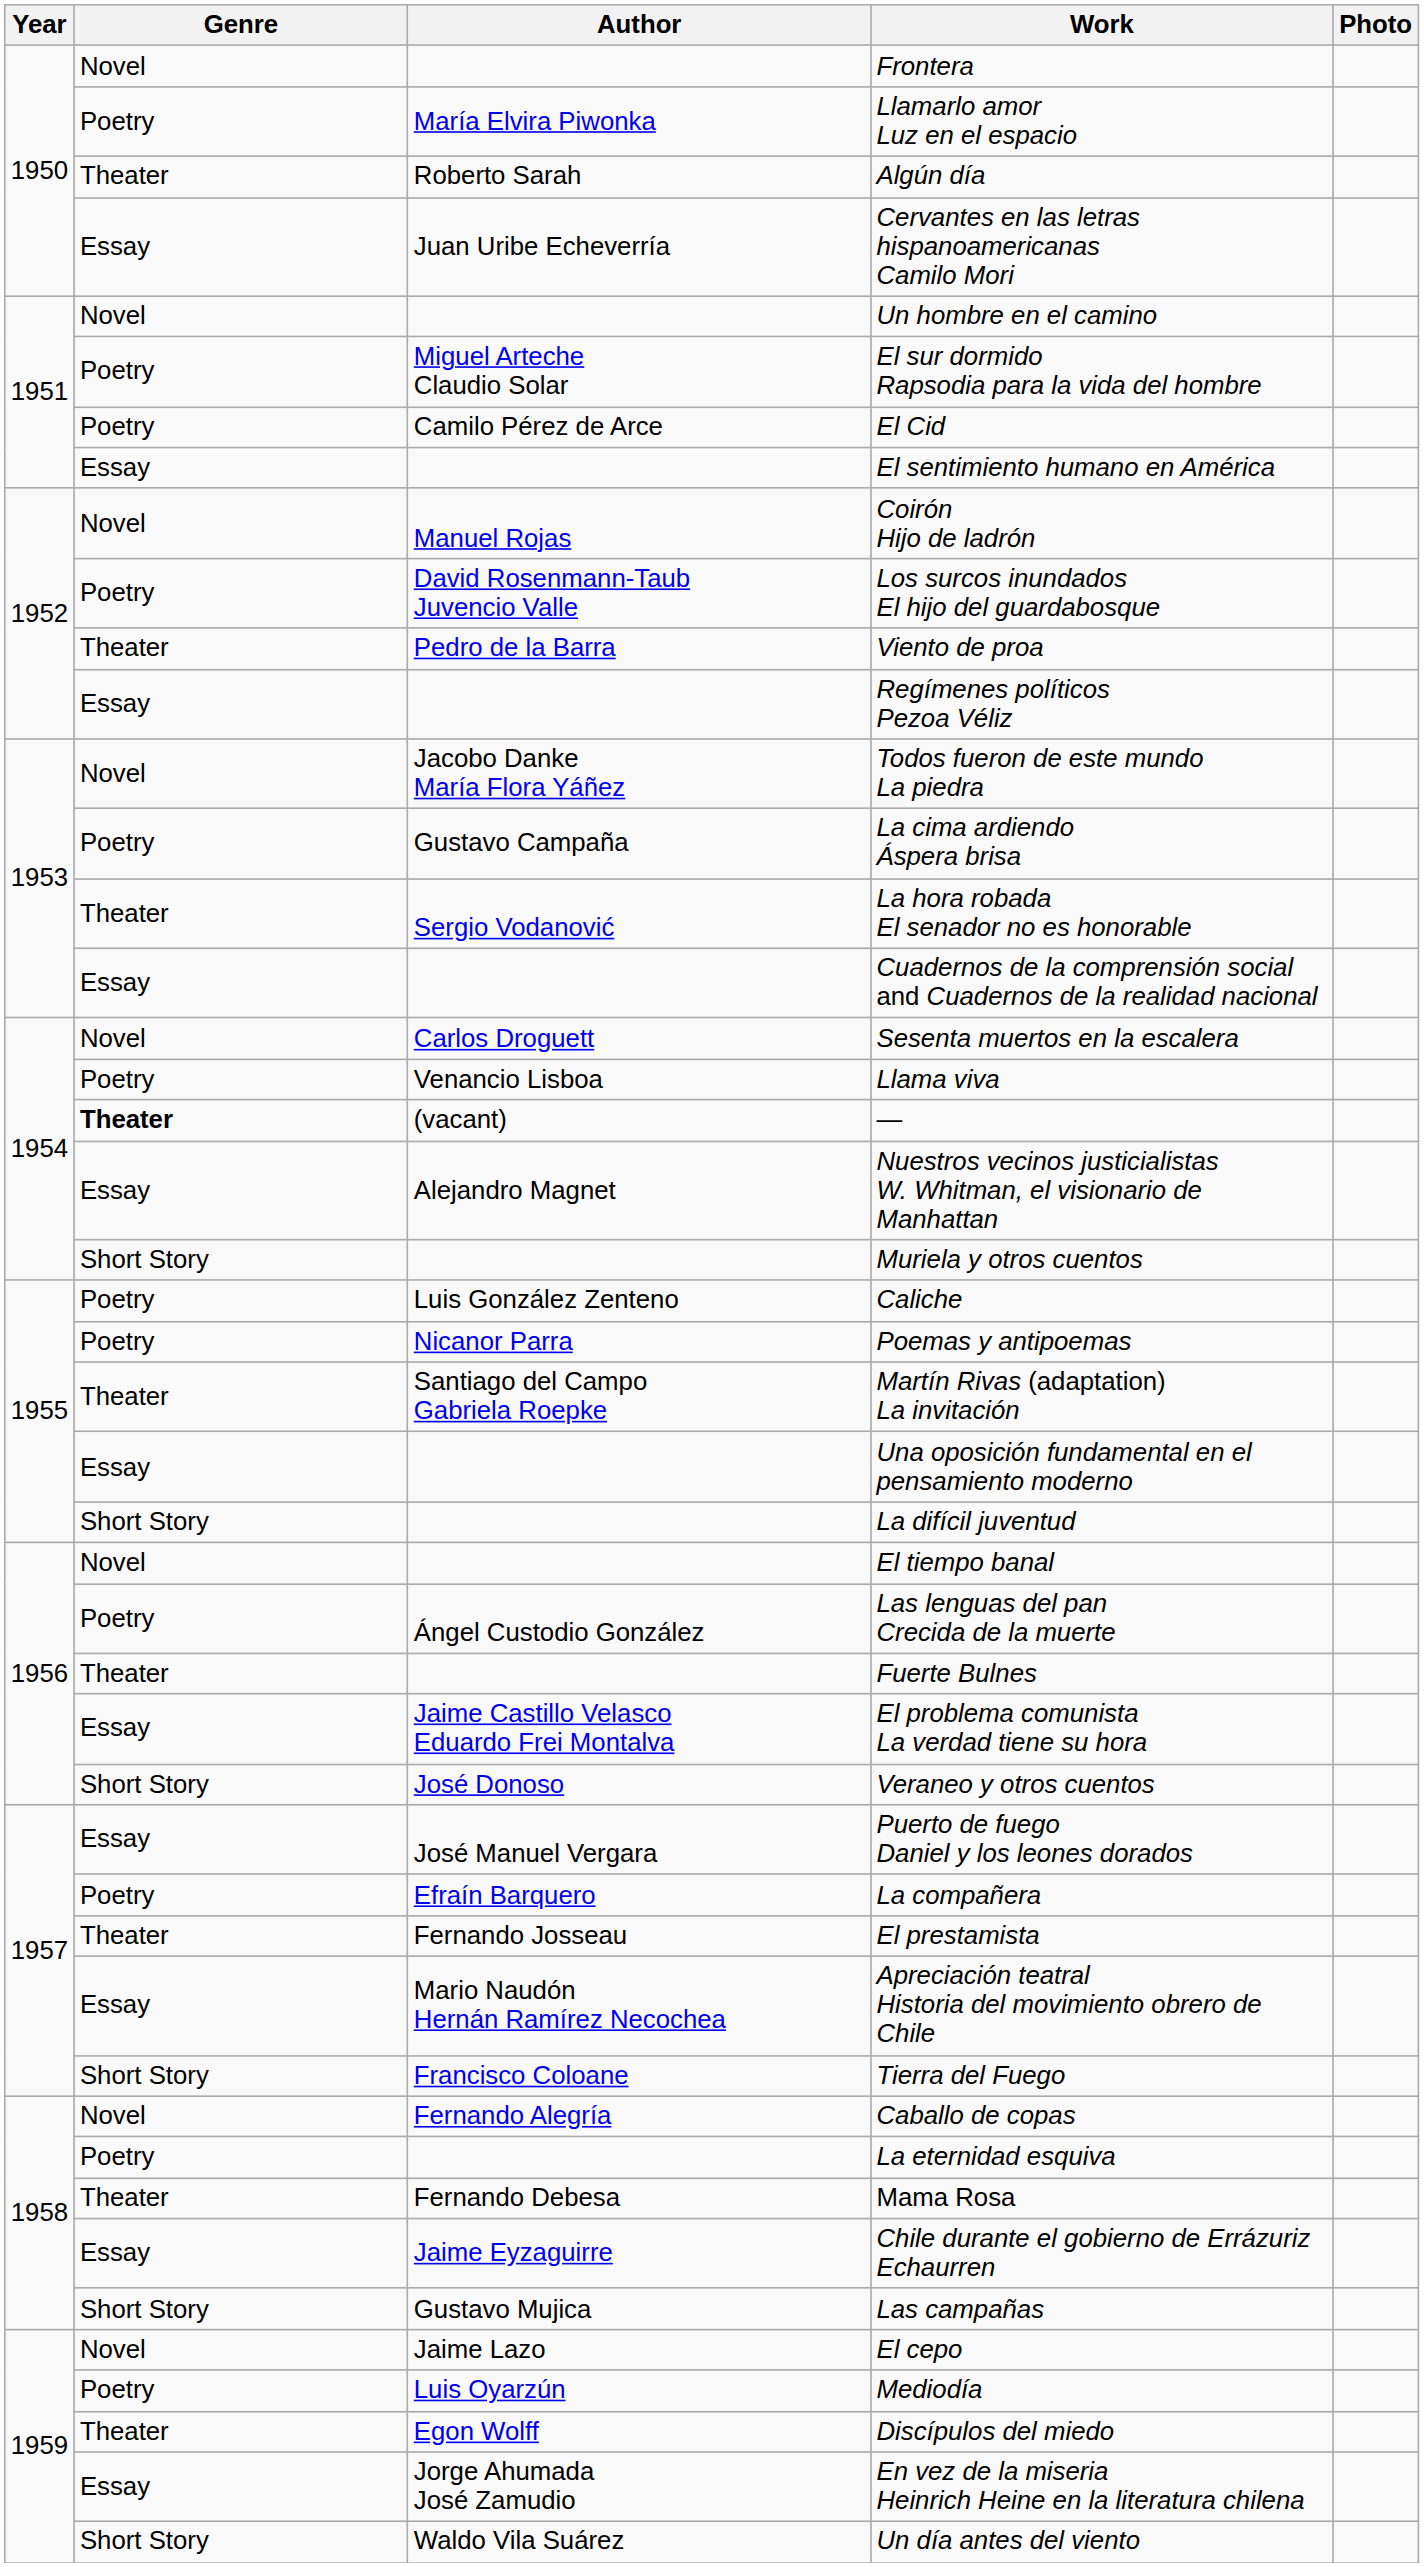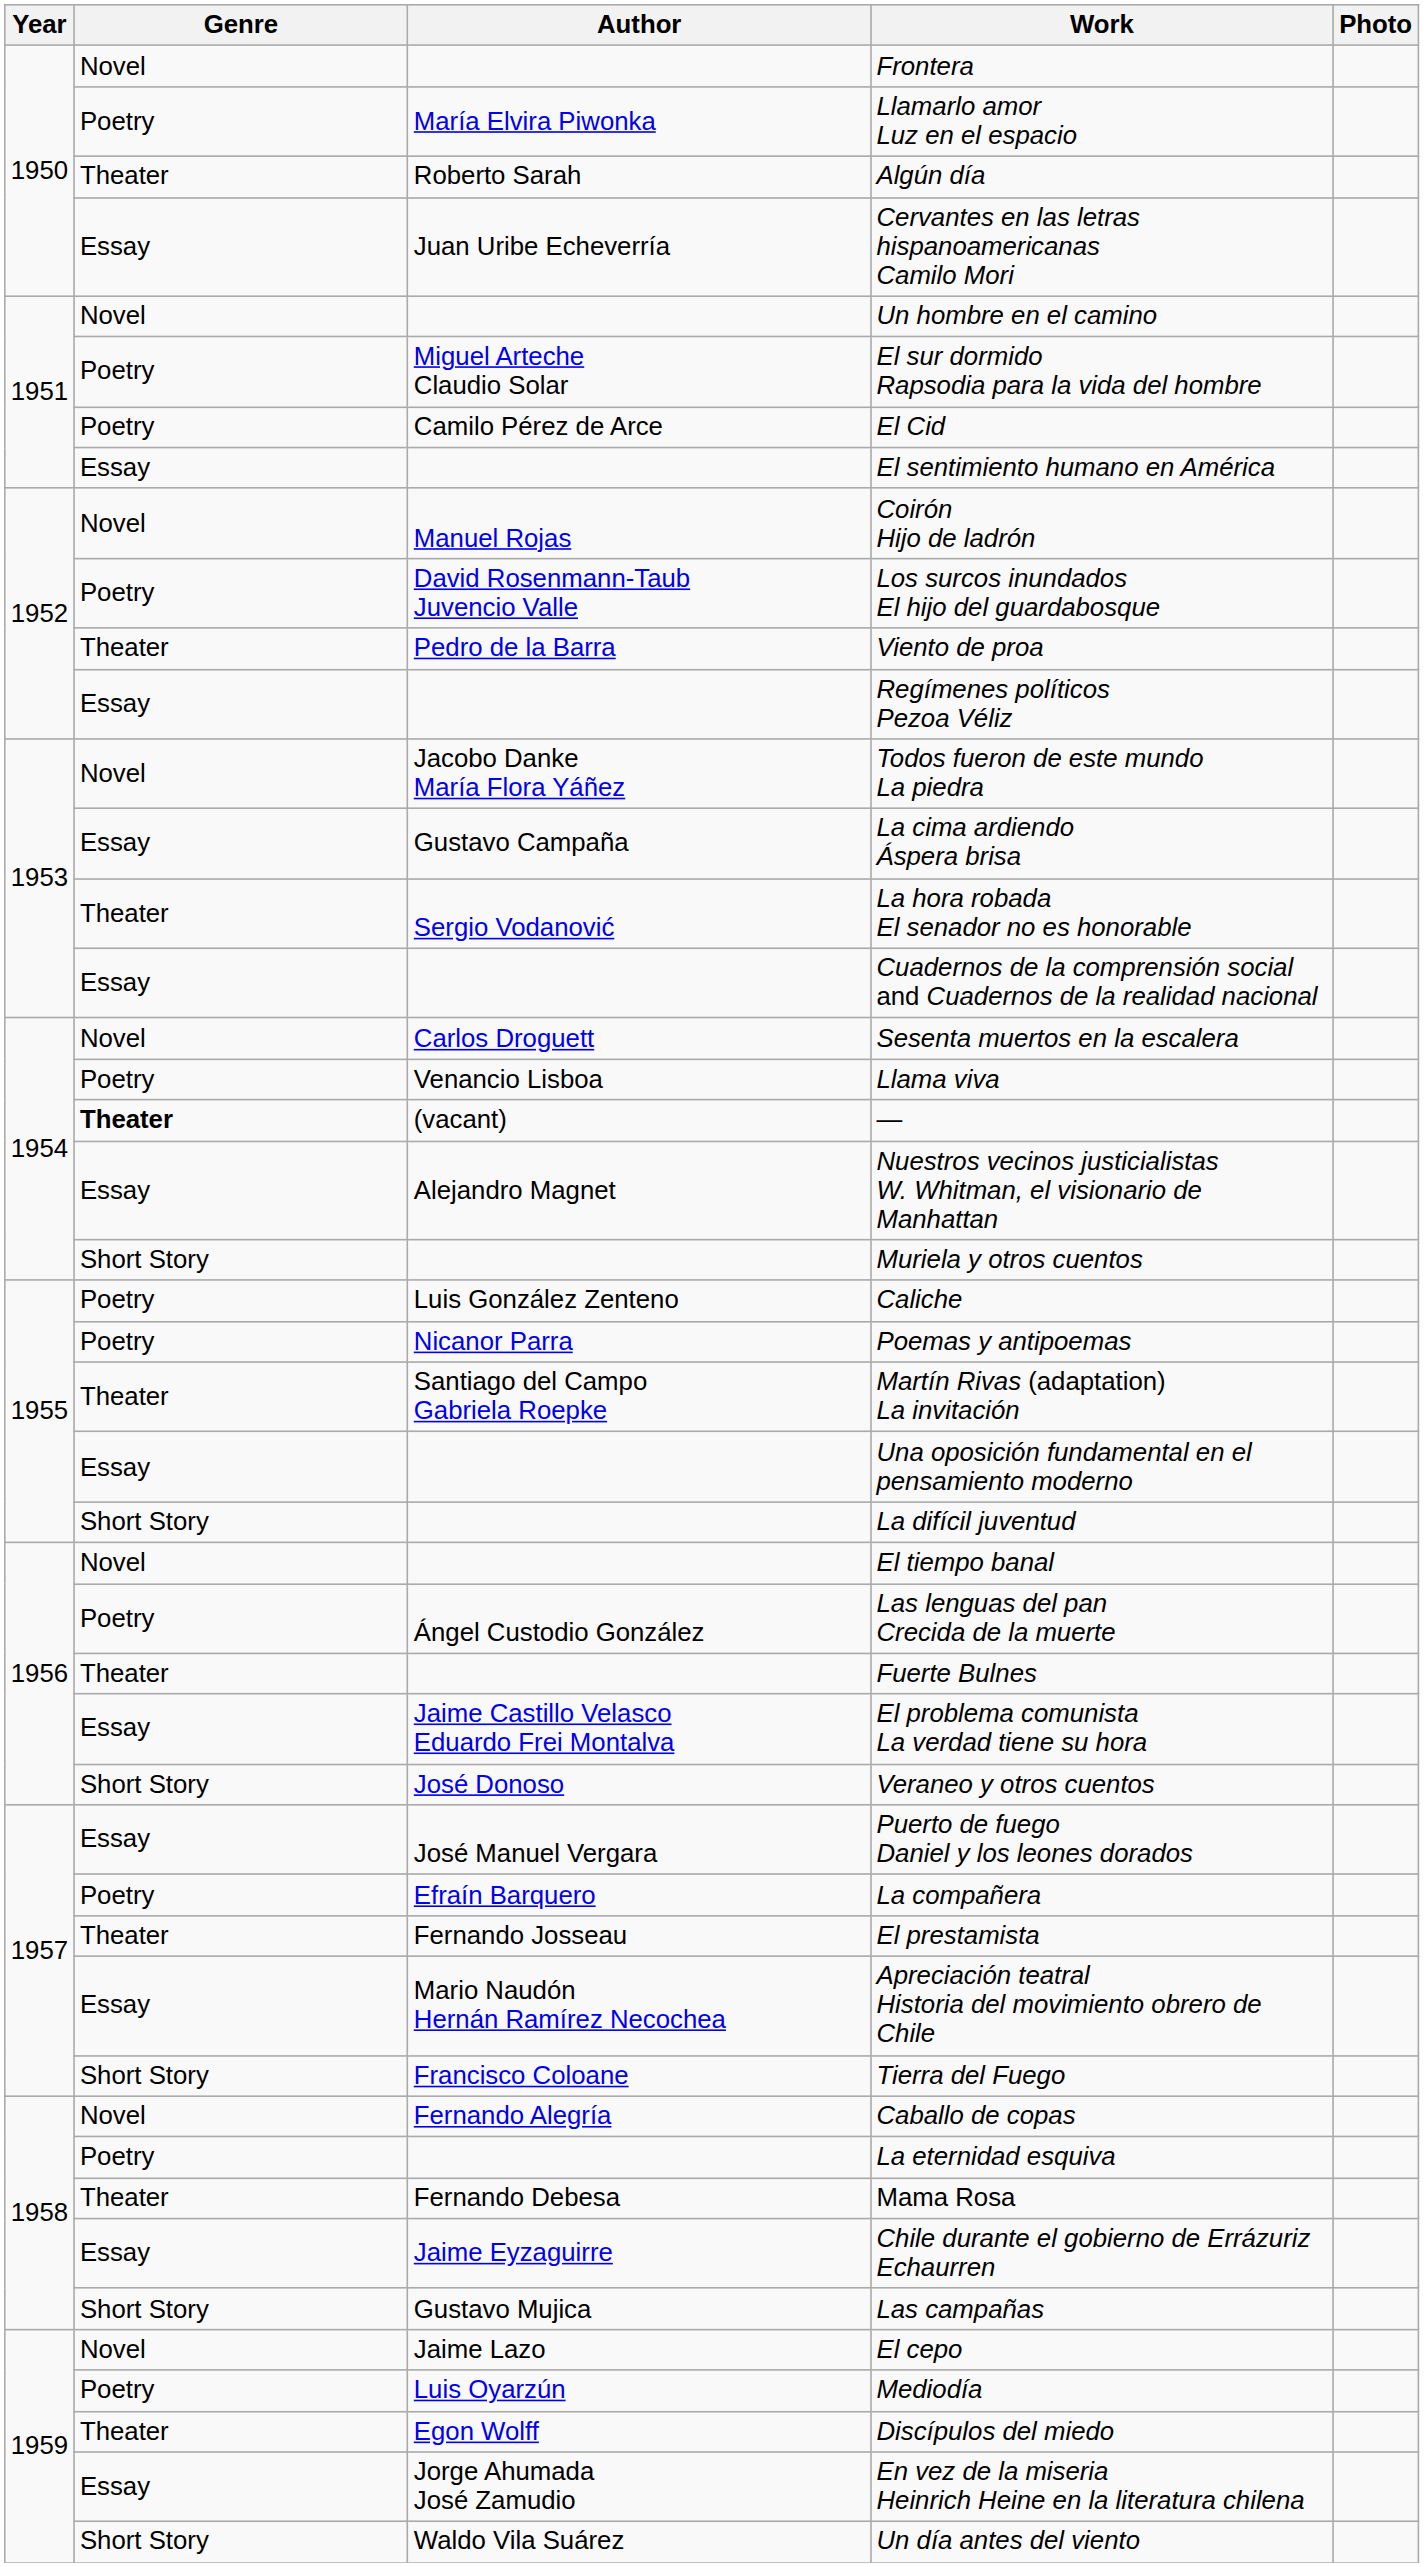 <table class="wikitable">
 <tr>
 <th width=30>Year</th>
 <th width=200>Genre</th>
 <th width=280>Author</th>
 <th width=280>Work</th>
 <th>Photo</th>
 </tr>
 <tr>
 <td rowspan=4>1950</td>
 <td>Novel</td>
 <td></td>
 <td><em>Frontera</em></td>
 <td></td>
 </tr>
 <tr>
 <td>Poetry</td>
 <td><a href='#'>María Elvira Piwonka</a><br></td>
 <td><em>Llamarlo amor</em><br><em>Luz en el espacio</em></td>
 <td></td>
 </tr>
 <tr>
 <td>Theater</td>
 <td>Roberto Sarah</td>
 <td><em>Algún día</em></td>
 <td></td>
 </tr>
 <tr>
 <td>Essay</td>
 <td>Juan Uribe Echeverría<br></td>
 <td><em>Cervantes en las letras hispanoamericanas</em><br><em>Camilo Mori</em></td>
 <td></td>
 </tr>
 <tr>
 <td rowspan=4>1951</td>
 <td>Novel</td>
 <td></td>
 <td><em>Un hombre en el camino</em></td>
 <td></td>
 </tr>
 <tr>
 <td>Poetry</td>
 <td><a href='#'>Miguel Arteche</a><br>Claudio Solar</td>
 <td><em>El sur dormido</em><br><em>Rapsodia para la vida del hombre</em></td>
 <td></td>
 </tr>
 <tr>
 <td>Poetry</td>
 <td>Camilo Pérez de Arce</td>
 <td><em>El Cid</em></td>
 <td></td>
 </tr>
 <tr>
 <td>Essay</td>
 <td></td>
 <td><em>El sentimiento humano en América</em></td>
 <td></td>
 </tr>
 <tr>
 <td rowspan=4>1952</td>
 <td>Novel</td>
 <td><br><a href='#'>Manuel Rojas</a></td>
 <td><em>Coirón</em><br><em>Hijo de ladrón</em></td>
 <td><br></td>
 </tr>
 <tr>
 <td>Poetry</td>
 <td><a href='#'>David Rosenmann-Taub</a><br><a href='#'>Juvencio Valle</a></td>
 <td><em>Los surcos inundados</em><br><em>El hijo del guardabosque</em></td>
 <td><br></td>
 </tr>
 <tr>
 <td>Theater</td>
 <td><a href='#'>Pedro de la Barra</a></td>
 <td><em>Viento de proa</em></td>
 <td></td>
 </tr>
 <tr>
 <td>Essay</td>
 <td><br></td>
 <td><em>Regímenes políticos</em><br><em>Pezoa Véliz</em></td>
 <td></td>
 </tr>
 <tr>
 <td rowspan=4>1953</td>
 <td>Novel</td>
 <td>Jacobo Danke<br><a href='#'>María Flora Yáñez</a></td>
 <td><em>Todos fueron de este mundo</em><br><em>La piedra</em></td>
 <td></td>
 </tr>
 <tr>
-<td>Poetry</td>
+<td>Essay</td>
 <td>Gustavo Campaña<br></td>
 <td><em>La cima ardiendo</em><br><em>Áspera brisa</em></td>
 <td></td>
 </tr>
 <tr>
 <td>Theater</td>
 <td><br><a href='#'>Sergio Vodanović</a></td>
 <td><em>La hora robada</em><br><em>El senador no es honorable</em></td>
 <td></td>
 </tr>
 <tr>
 <td>Essay</td>
 <td></td>
 <td><em>Cuadernos de la comprensión social</em> and <em>Cuadernos de la realidad nacional</em></td>
 <td></td>
 </tr>
 <tr>
 <td rowspan=5>1954</td>
 <td>Novel</td>
 <td><a href='#'>Carlos Droguett</a></td>
 <td><em>Sesenta muertos en la escalera</em></td>
 <td></td>
 </tr>
 <tr>
 <td>Poetry</td>
 <td>Venancio Lisboa</td>
 <td><em>Llama viva</em></td>
 <td></td>
 </tr>
 <tr>
 <td><strong>Theater</strong></td>
 <td>(vacant)</td>
 <td>—</td>
 <td></td>
 </tr>
 <tr>
 <td>Essay</td>
 <td>Alejandro Magnet<br></td>
 <td><em>Nuestros vecinos justicialistas</em><br><em>W. Whitman, el visionario de Manhattan</em></td>
 <td></td>
 </tr>
 <tr>
 <td>Short Story</td>
 <td></td>
 <td><em>Muriela y otros cuentos</em></td>
 <td></td>
 </tr>
 <tr>
 <td rowspan=5>1955</td>
 <td>Poetry</td>
 <td>Luis González Zenteno</td>
 <td><em>Caliche</em></td>
 <td></td>
 </tr>
 <tr>
 <td>Poetry</td>
 <td><a href='#'>Nicanor Parra</a></td>
 <td><em>Poemas y antipoemas</em></td>
 <td></td>
 </tr>
 <tr>
 <td>Theater</td>
 <td>Santiago del Campo<br><a href='#'>Gabriela Roepke</a></td>
 <td><em>Martín Rivas</em> (adaptation)<br><em>La invitación</em></td>
 <td></td>
 </tr>
 <tr>
 <td>Essay</td>
 <td></td>
 <td><em>Una oposición fundamental en el pensamiento moderno</em></td>
 <td></td>
 </tr>
 <tr>
 <td>Short Story</td>
 <td></td>
 <td><em>La difícil juventud</em></td>
 <td></td>
 </tr>
 <tr>
 <td rowspan=5>1956</td>
 <td>Novel</td>
 <td></td>
 <td><em>El tiempo banal</em></td>
 <td></td>
 </tr>
 <tr>
 <td>Poetry</td>
 <td><br>Ángel Custodio González</td>
 <td><em>Las lenguas del pan</em><br><em>Crecida de la muerte</em></td>
 <td><br></td>
 </tr>
 <tr>
 <td>Theater</td>
 <td></td>
 <td><em>Fuerte Bulnes</em></td>
 <td></td>
 </tr>
 <tr>
 <td>Essay</td>
 <td><a href='#'>Jaime Castillo Velasco</a><br><a href='#'>Eduardo Frei Montalva</a></td>
 <td><em>El problema comunista</em><br><em>La verdad tiene su hora</em></td>
 <td><br></td>
 </tr>
 <tr>
 <td>Short Story</td>
 <td><a href='#'>José Donoso</a></td>
 <td><em>Veraneo y otros cuentos</em></td>
 <td></td>
 </tr>
 <tr>
 <td rowspan=5>1957</td>
 <td>Essay</td>
 <td><br>José Manuel Vergara</td>
 <td><em>Puerto de fuego</em><br><em>Daniel y los leones dorados</em></td>
 <td></td>
 </tr>
 <tr>
 <td>Poetry</td>
 <td><a href='#'>Efraín Barquero</a></td>
 <td><em>La compañera</em></td>
 <td></td>
 </tr>
 <tr>
 <td>Theater</td>
 <td>Fernando Josseau</td>
 <td><em>El prestamista</em></td>
 <td></td>
 </tr>
 <tr>
 <td>Essay</td>
 <td>Mario Naudón<br><a href='#'>Hernán Ramírez Necochea</a></td>
 <td><em>Apreciación teatral</em><br><em>Historia del movimiento obrero de Chile</em></td>
 <td></td>
 </tr>
 <tr>
 <td>Short Story</td>
 <td><a href='#'>Francisco Coloane</a></td>
 <td><em>Tierra del Fuego</em></td>
 <td></td>
 </tr>
 <tr>
 <td rowspan=5>1958</td>
 <td>Novel</td>
 <td><a href='#'>Fernando Alegría</a></td>
 <td><em>Caballo de copas</em></td>
 <td></td>
 </tr>
 <tr>
 <td>Poetry</td>
 <td></td>
 <td><em>La eternidad esquiva</em></td>
 <td></td>
 </tr>
 <tr>
 <td>Theater</td>
 <td>Fernando Debesa</td>
 <td>Mama Rosa</td>
 <td></td>
 </tr>
 <tr>
 <td>Essay</td>
 <td><a href='#'>Jaime Eyzaguirre</a></td>
 <td><em>Chile durante el gobierno de Errázuriz Echaurren</em></td>
 <td></td>
 </tr>
 <tr>
 <td>Short Story</td>
 <td>Gustavo Mujica</td>
 <td><em>Las campañas</em></td>
 <td></td>
 </tr>
 <tr>
 <td rowspan=5>1959</td>
 <td>Novel</td>
 <td>Jaime Lazo</td>
 <td><em>El cepo</em></td>
 <td></td>
 </tr>
 <tr>
 <td>Poetry</td>
 <td><a href='#'>Luis Oyarzún</a></td>
 <td><em>Mediodía</em></td>
 <td></td>
 </tr>
 <tr>
 <td>Theater</td>
 <td><a href='#'>Egon Wolff</a></td>
 <td><em>Discípulos del miedo</em></td>
 <td></td>
 </tr>
 <tr>
 <td>Essay</td>
 <td>Jorge Ahumada<br>José Zamudio</td>
 <td><em>En vez de la miseria</em><br><em>Heinrich Heine en la literatura chilena</em></td>
 <td></td>
 </tr>
 <tr>
 <td>Short Story</td>
 <td>Waldo Vila Suárez</td>
 <td><em>Un día antes del viento</em></td>
 <td></td>
 </tr>
 </table>
